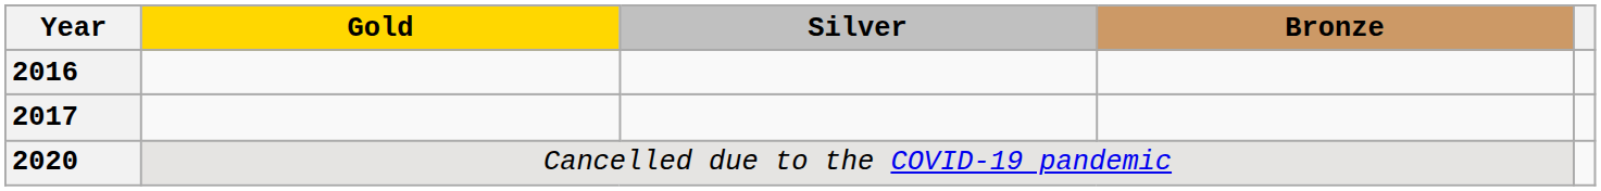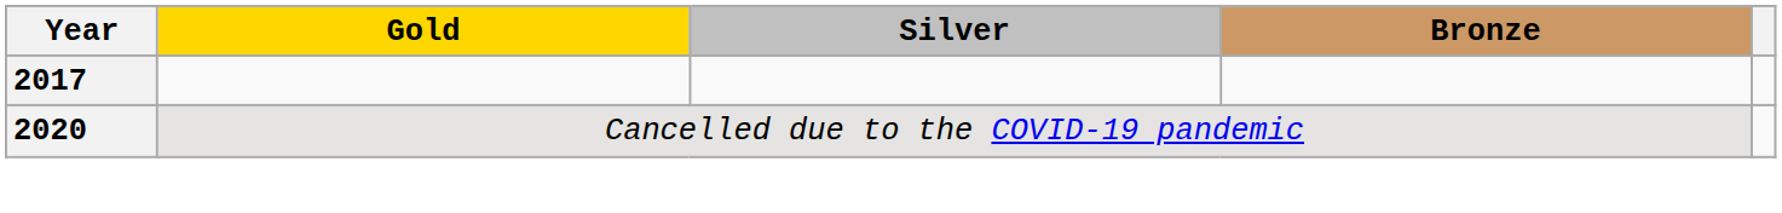 <table class="wikitable unsortable" style="text-align:left; width:85%">
 <tr>
 <th scope="col" style="text-align:center">Year</th>
 <td scope="col" style="text-align:center; width:30%; background:gold"><strong>Gold</strong></td>
 <td scope="col" style="text-align:center; width:30%; background:silver"><strong>Silver</strong></td>
 <td scope="col" style="text-align:center; width:30%; background:#c96"><strong>Bronze</strong></td>
 <th scope="col" style="text-align:center"></th>
-</tr>
-<tr>
-<th scope="row" style="text-align:left">2016</th>
-<td></td>
-<td></td>
-<td></td>
-<td></td>
 </tr>
 <tr>
 <th scope="row" style="text-align:left">2017</th>
 <td></td>
 <td></td>
 <td></td>
 <td></td>
 </tr>
 <tr>
 <th scope="row" style="text-align:left">2020</th>
 <td colspan="3" align="center" bgcolor="e5e4e2"><em>Cancelled due to the <a href='#'>COVID-19 pandemic</a></em></td>
 <td></td>
 </tr>
 </table>
